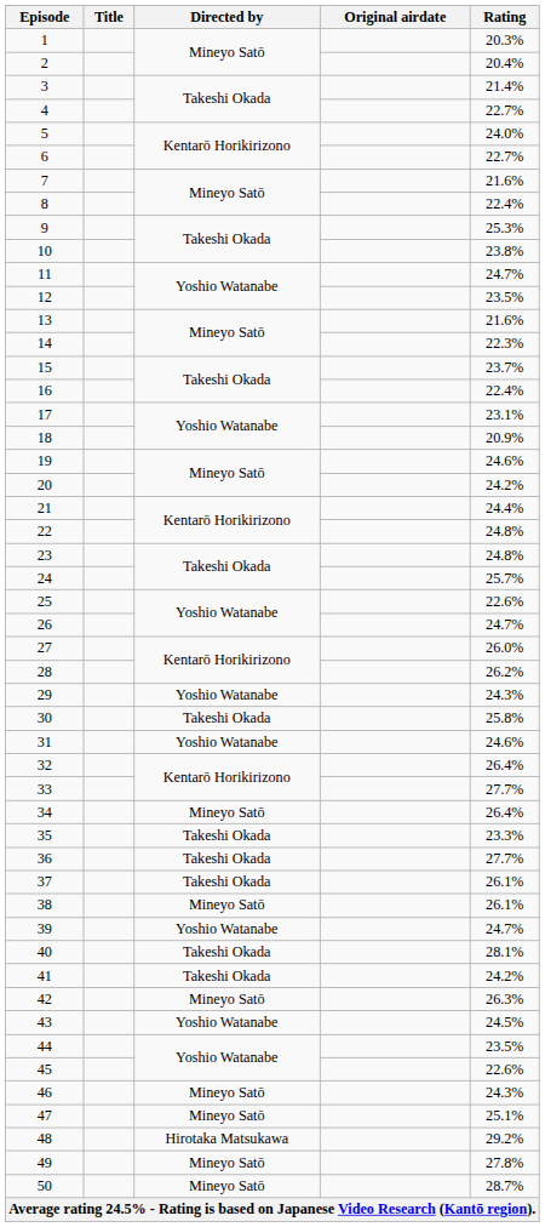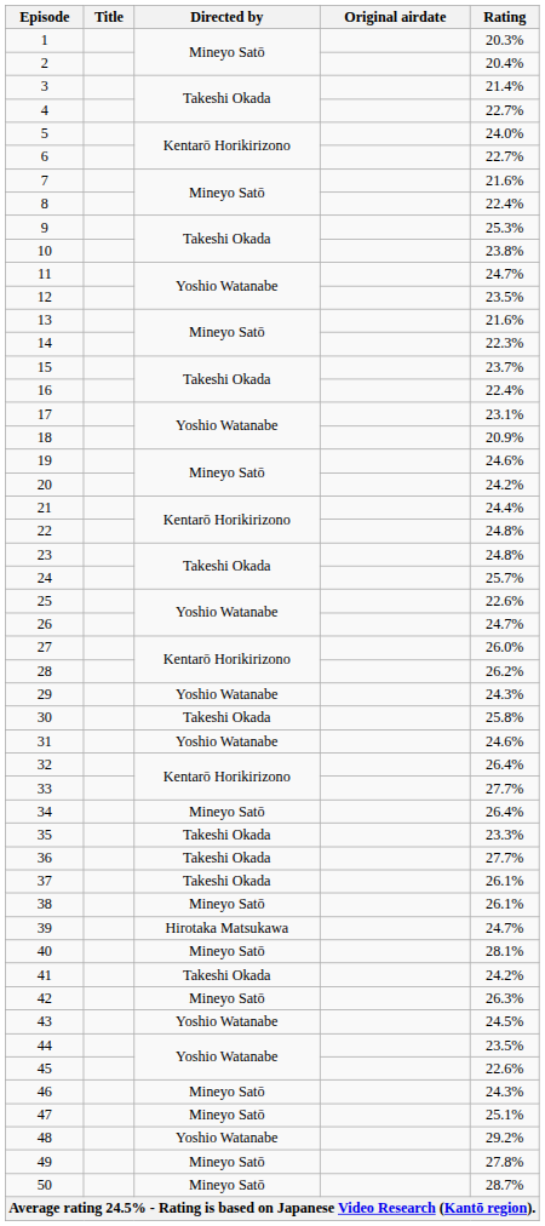 <table class="wikitable" style="text-align: center;">
 <tr>
 <th>Episode</th>
 <th>Title</th>
 <th>Directed by</th>
 <th>Original airdate</th>
 <th>Rating</th>
 </tr>
 <tr>
 <td>1</td>
 <td></td>
 <td rowspan=2>Mineyo Satō</td>
 <td></td>
 <td><span>20.3%</span></td>
 </tr>
 <tr>
 <td>2</td>
 <td></td>
 <td></td>
 <td>20.4%</td>
 </tr>
 <tr>
 <td>3</td>
 <td></td>
 <td rowspan=2>Takeshi Okada</td>
 <td></td>
 <td>21.4%</td>
 </tr>
 <tr>
 <td>4</td>
 <td></td>
 <td></td>
 <td>22.7%</td>
 </tr>
 <tr>
 <td>5</td>
 <td></td>
 <td rowspan=2>Kentarō Horikirizono</td>
 <td></td>
 <td>24.0%</td>
 </tr>
 <tr>
 <td>6</td>
 <td></td>
 <td></td>
 <td>22.7%</td>
 </tr>
 <tr>
 <td>7</td>
 <td></td>
 <td rowspan=2>Mineyo Satō</td>
 <td></td>
 <td>21.6%</td>
 </tr>
 <tr>
 <td>8</td>
 <td></td>
 <td></td>
 <td>22.4%</td>
 </tr>
 <tr>
 <td>9</td>
 <td></td>
 <td rowspan=2>Takeshi Okada</td>
 <td></td>
 <td>25.3%</td>
 </tr>
 <tr>
 <td>10</td>
 <td></td>
 <td></td>
 <td>23.8%</td>
 </tr>
 <tr>
 <td>11</td>
 <td></td>
 <td rowspan=2>Yoshio Watanabe</td>
 <td></td>
 <td>24.7%</td>
 </tr>
 <tr>
 <td>12</td>
 <td></td>
 <td></td>
 <td>23.5%</td>
 </tr>
 <tr>
 <td>13</td>
 <td></td>
 <td rowspan=2>Mineyo Satō</td>
 <td></td>
 <td>21.6%</td>
 </tr>
 <tr>
 <td>14</td>
 <td></td>
 <td></td>
 <td>22.3%</td>
 </tr>
 <tr>
 <td>15</td>
 <td></td>
 <td rowspan=2>Takeshi Okada</td>
 <td></td>
 <td>23.7%</td>
 </tr>
 <tr>
 <td>16</td>
 <td></td>
 <td></td>
 <td>22.4%</td>
 </tr>
 <tr>
 <td>17</td>
 <td></td>
 <td rowspan=2>Yoshio Watanabe</td>
 <td></td>
 <td>23.1%</td>
 </tr>
 <tr>
 <td>18</td>
 <td></td>
 <td></td>
 <td>20.9%</td>
 </tr>
 <tr>
 <td>19</td>
 <td></td>
 <td rowspan=2>Mineyo Satō</td>
 <td></td>
 <td>24.6%</td>
 </tr>
 <tr>
 <td>20</td>
 <td></td>
 <td></td>
 <td>24.2%</td>
 </tr>
 <tr>
 <td>21</td>
 <td></td>
 <td rowspan=2>Kentarō Horikirizono</td>
 <td></td>
 <td>24.4%</td>
 </tr>
 <tr>
 <td>22</td>
 <td></td>
 <td></td>
 <td>24.8%</td>
 </tr>
 <tr>
 <td>23</td>
 <td></td>
 <td rowspan=2>Takeshi Okada</td>
 <td></td>
 <td>24.8%</td>
 </tr>
 <tr>
 <td>24</td>
 <td></td>
 <td></td>
 <td>25.7%</td>
 </tr>
 <tr>
 <td>25</td>
 <td></td>
 <td rowspan=2>Yoshio Watanabe</td>
 <td></td>
 <td>22.6%</td>
 </tr>
 <tr>
 <td>26</td>
 <td></td>
 <td></td>
 <td>24.7%</td>
 </tr>
 <tr>
 <td>27</td>
 <td></td>
 <td rowspan=2>Kentarō Horikirizono</td>
 <td></td>
 <td>26.0%</td>
 </tr>
 <tr>
 <td>28</td>
 <td></td>
 <td></td>
 <td>26.2%</td>
 </tr>
 <tr>
 <td>29</td>
 <td></td>
 <td>Yoshio Watanabe</td>
 <td></td>
 <td>24.3%</td>
 </tr>
 <tr>
 <td>30</td>
 <td></td>
 <td>Takeshi Okada</td>
 <td></td>
 <td>25.8%</td>
 </tr>
 <tr>
 <td>31</td>
 <td></td>
 <td>Yoshio Watanabe</td>
 <td></td>
 <td>24.6%</td>
 </tr>
 <tr>
 <td>32</td>
 <td></td>
 <td rowspan=2>Kentarō Horikirizono</td>
 <td></td>
 <td>26.4%</td>
 </tr>
 <tr>
 <td>33</td>
 <td></td>
 <td></td>
 <td>27.7%</td>
 </tr>
 <tr>
 <td>34</td>
 <td></td>
 <td>Mineyo Satō</td>
 <td></td>
 <td>26.4%</td>
 </tr>
 <tr>
 <td>35</td>
 <td></td>
 <td>Takeshi Okada</td>
 <td></td>
 <td>23.3%</td>
 </tr>
 <tr>
 <td>36</td>
 <td></td>
 <td>Takeshi Okada</td>
 <td></td>
 <td>27.7%</td>
 </tr>
 <tr>
 <td>37</td>
 <td></td>
 <td>Takeshi Okada</td>
 <td></td>
 <td>26.1%</td>
 </tr>
 <tr>
 <td>38</td>
 <td></td>
 <td>Mineyo Satō</td>
 <td></td>
 <td>26.1%</td>
 </tr>
 <tr>
 <td>39</td>
 <td></td>
-<td>Yoshio Watanabe</td>
+<td>Hirotaka Matsukawa</td>
 <td></td>
 <td>24.7%</td>
 </tr>
 <tr>
 <td>40</td>
 <td></td>
-<td>Takeshi Okada</td>
+<td>Mineyo Satō</td>
 <td></td>
 <td>28.1%</td>
 </tr>
 <tr>
 <td>41</td>
 <td></td>
 <td>Takeshi Okada</td>
 <td></td>
 <td>24.2%</td>
 </tr>
 <tr>
 <td>42</td>
 <td></td>
 <td>Mineyo Satō</td>
 <td></td>
 <td>26.3%</td>
 </tr>
 <tr>
 <td>43</td>
 <td></td>
 <td>Yoshio Watanabe</td>
 <td></td>
 <td>24.5%</td>
 </tr>
 <tr>
 <td>44</td>
 <td></td>
 <td rowspan=2>Yoshio Watanabe</td>
 <td></td>
 <td>23.5%</td>
 </tr>
 <tr>
 <td>45</td>
 <td></td>
 <td></td>
 <td>22.6%</td>
 </tr>
 <tr>
 <td>46</td>
 <td></td>
 <td>Mineyo Satō</td>
 <td></td>
 <td>24.3%</td>
 </tr>
 <tr>
 <td>47</td>
 <td></td>
 <td>Mineyo Satō</td>
 <td></td>
 <td>25.1%</td>
 </tr>
 <tr>
 <td>48</td>
 <td></td>
-<td>Hirotaka Matsukawa</td>
+<td>Yoshio Watanabe</td>
 <td></td>
 <td><span>29.2%</span></td>
 </tr>
 <tr>
 <td>49</td>
 <td></td>
 <td>Mineyo Satō</td>
 <td></td>
 <td>27.8%</td>
 </tr>
 <tr>
 <td>50</td>
 <td></td>
 <td>Mineyo Satō</td>
 <td></td>
 <td>28.7%</td>
 </tr>
 <tr>
 <th colspan="5">Average rating 24.5% - Rating is based on Japanese <a href='#'>Video Research</a> (<a href='#'>Kantō region</a>).</th>
 </tr>
 </table>
